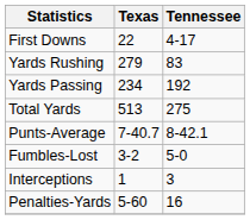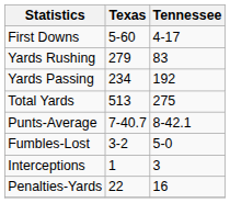 <table class="wikitable">
 <tr>
 <th>Statistics</th>
 <th>Texas</th>
 <th>Tennessee</th>
 </tr>
 <tr>
 <td>First Downs</td>
-<td>22</td>
+<td>5-60</td>
 <td>4-17</td>
 </tr>
 <tr>
 <td>Yards Rushing</td>
 <td>279</td>
 <td>83</td>
 </tr>
 <tr>
 <td>Yards Passing</td>
 <td>234</td>
 <td>192</td>
 </tr>
 <tr>
 <td>Total Yards</td>
 <td>513</td>
 <td>275</td>
 </tr>
 <tr>
 <td>Punts-Average</td>
 <td>7-40.7</td>
 <td>8-42.1</td>
 </tr>
 <tr>
 <td>Fumbles-Lost</td>
 <td>3-2</td>
 <td>5-0</td>
 </tr>
 <tr>
 <td>Interceptions</td>
 <td>1</td>
 <td>3</td>
 </tr>
 <tr>
 <td>Penalties-Yards</td>
-<td>5-60</td>
+<td>22</td>
 <td>16</td>
 </tr>
 <tr>
 </tr>
 </table>
